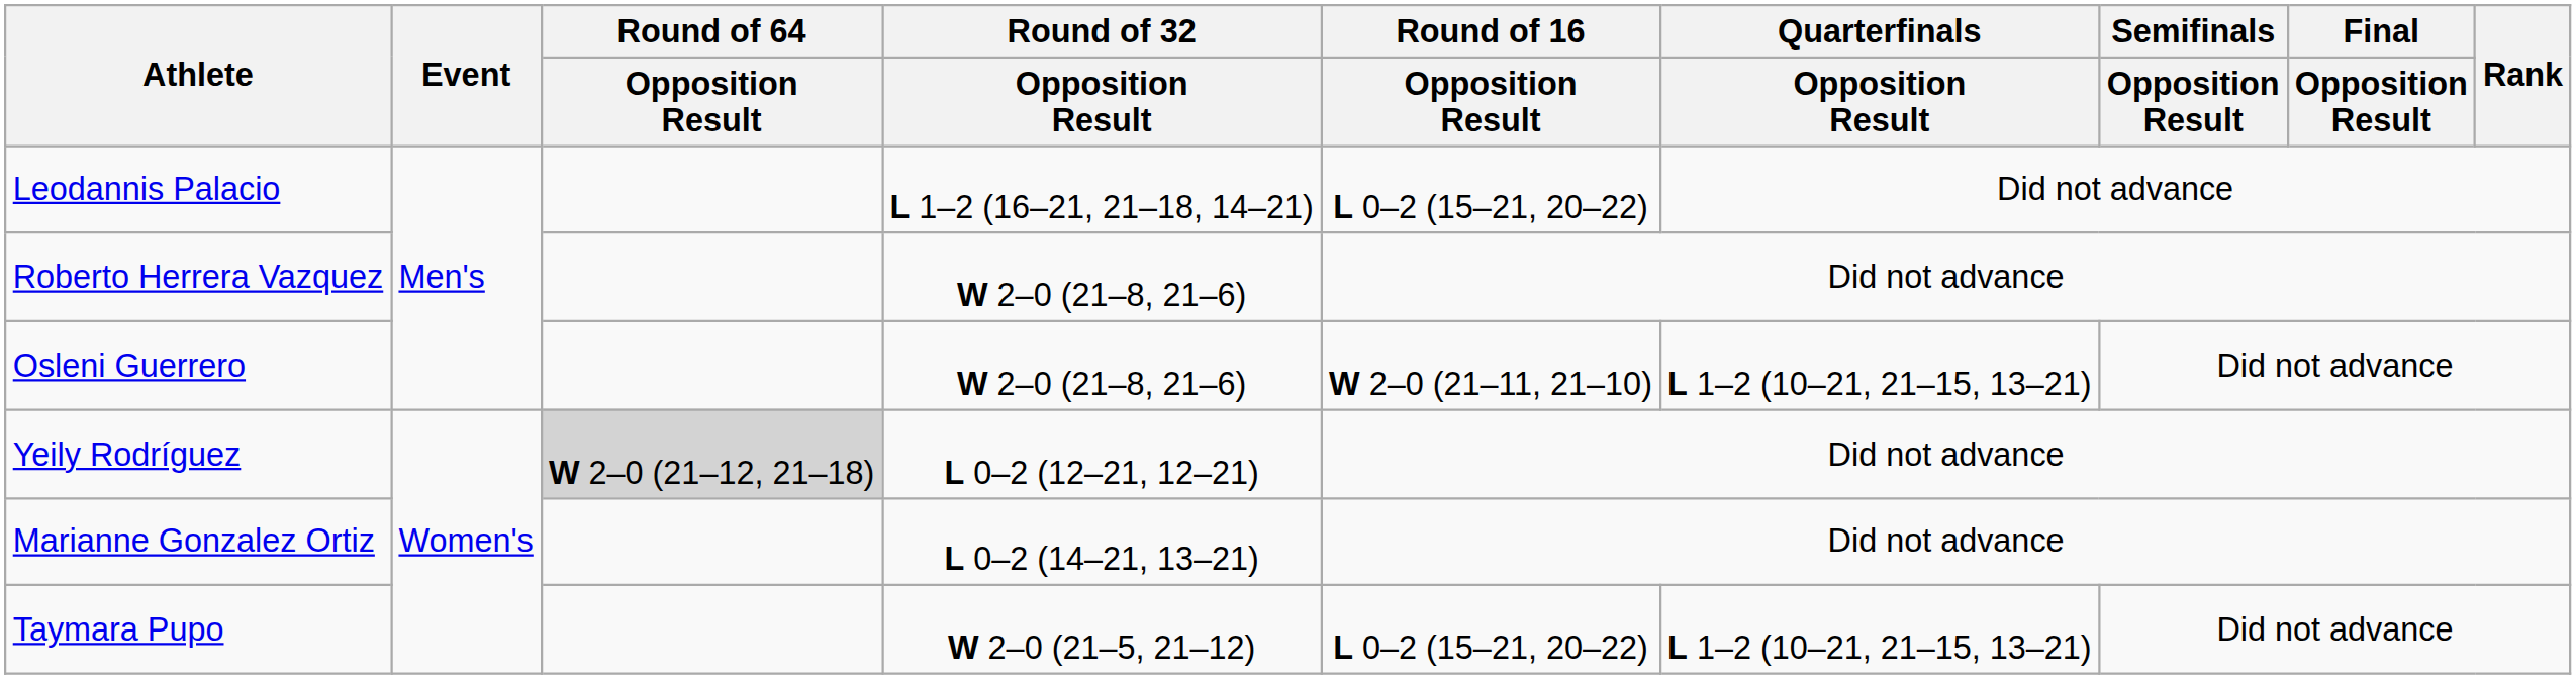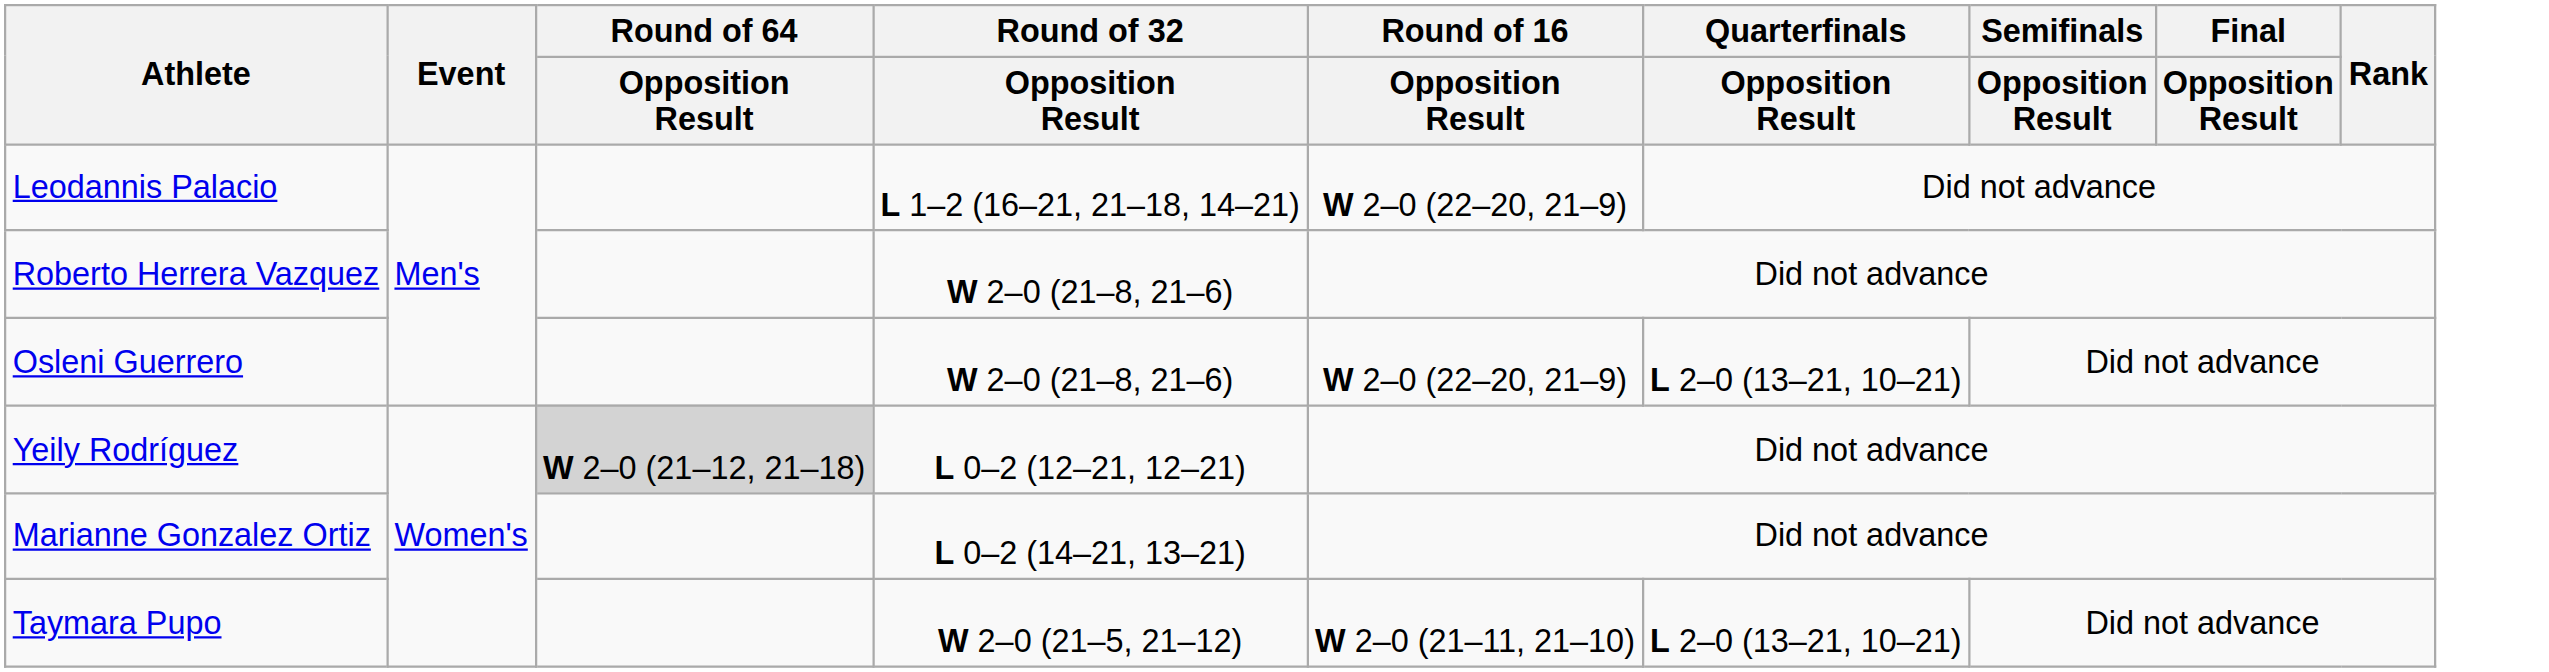 <table class="wikitable" style="font-size:90%">
 <tr>
 <th rowspan="2">Athlete</th>
 <th rowspan="2">Event</th>
 <th>Round of 64</th>
 <th>Round of 32</th>
 <th>Round of 16</th>
 <th>Quarterfinals</th>
 <th>Semifinals</th>
 <th>Final</th>
 <th rowspan="2">Rank</th>
 </tr>
 <tr>
 <th>Opposition<br>Result</th>
 <th>Opposition<br>Result</th>
 <th>Opposition<br>Result</th>
 <th>Opposition<br>Result</th>
 <th>Opposition<br>Result</th>
 <th>Opposition<br>Result</th>
 </tr>
 <tr align=center>
 <td align=left><a href='#'>Leodannis Palacio</a></td>
 <td align=left rowspan=3><a href='#'>Men's</a></td>
 <td></td>
 <td><br><strong>L</strong> 1–2 (16–21, 21–18, 14–21)</td>
-<td><br><strong>L</strong> 0–2 (15–21, 20–22)</td>
+<td><br><strong>W</strong> 2–0 (22–20, 21–9)</td>
 <td colspan=4>Did not advance</td>
 </tr>
 <tr align=center>
 <td align=left><a href='#'>Roberto Herrera Vazquez</a></td>
 <td></td>
 <td><br><strong>W</strong> 2–0 (21–8, 21–6)</td>
 <td colspan=5>Did not advance</td>
 </tr>
 <tr align=center>
 <td align=left><a href='#'>Osleni Guerrero</a></td>
 <td></td>
 <td><br><strong>W</strong> 2–0 (21–8, 21–6)</td>
-<td><br><strong>W</strong> 2–0 (21–11, 21–10)</td>
-<td><br><strong>L</strong> 1–2 (10–21, 21–15, 13–21)</td>
+<td><br><strong>W</strong> 2–0 (22–20, 21–9)</td>
+<td><br><strong>L</strong> 2–0 (13–21, 10–21)</td>
 <td colspan=3>Did not advance</td>
 </tr>
 <tr align=center>
 <td align=left><a href='#'>Yeily Rodríguez</a></td>
 <td align=left rowspan=3><a href='#'>Women's</a></td>
 <td style="background: lightgrey;"><br><strong>W</strong> 2–0 (21–12, 21–18)</td>
 <td><br><strong>L</strong> 0–2 (12–21, 12–21)</td>
 <td colspan=5>Did not advance</td>
 </tr>
 <tr align=center>
 <td align=left><a href='#'>Marianne Gonzalez Ortiz</a></td>
 <td></td>
 <td><br><strong>L</strong> 0–2 (14–21, 13–21)</td>
 <td colspan=5>Did not advance</td>
 </tr>
 <tr align=center>
 <td align=left><a href='#'>Taymara Pupo</a></td>
 <td></td>
 <td><br><strong>W</strong> 2–0 (21–5, 21–12)</td>
-<td><br><strong>L</strong> 0–2 (15–21, 20–22)</td>
-<td><br><strong>L</strong> 1–2 (10–21, 21–15, 13–21)</td>
+<td><br><strong>W</strong> 2–0 (21–11, 21–10)</td>
+<td><br><strong>L</strong> 2–0 (13–21, 10–21)</td>
 <td colspan=3>Did not advance</td>
 </tr>
 </table>
